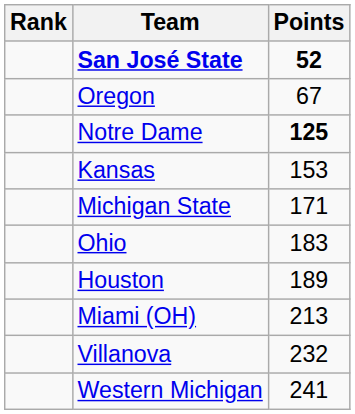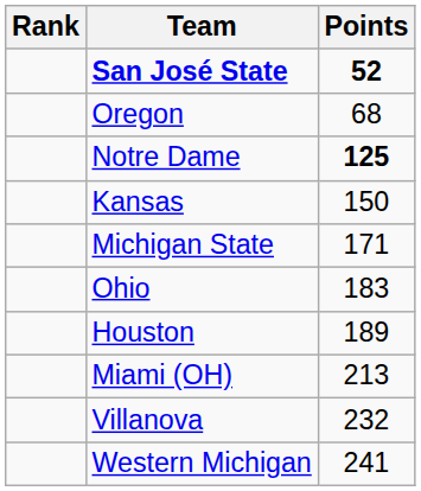 <table class="wikitable sortable" style="text-align:center">
 <tr>
 <th>Rank</th>
 <th>Team</th>
 <th>Points</th>
 </tr>
 <tr>
 <td></td>
 <td align=left><strong><a href='#'>San José State</a></strong></td>
 <td><strong>52</strong></td>
 </tr>
 <tr>
 <td></td>
 <td align=left><a href='#'>Oregon</a></td>
-<td>67</td>
+<td>68</td>
 </tr>
 <tr>
 <td></td>
 <td align=left><a href='#'>Notre Dame</a></td>
 <td><strong>125</strong></td>
 </tr>
 <tr>
 <td></td>
 <td align=left><a href='#'>Kansas</a></td>
-<td>153</td>
+<td>150</td>
 </tr>
 <tr>
 <td></td>
 <td align=left><a href='#'>Michigan State</a></td>
 <td>171</td>
 </tr>
 <tr>
 <td></td>
 <td align=left><a href='#'>Ohio</a></td>
 <td>183</td>
 </tr>
 <tr>
 <td></td>
 <td align=left><a href='#'>Houston</a></td>
 <td>189</td>
 </tr>
 <tr>
 <td></td>
 <td align=left><a href='#'>Miami (OH)</a></td>
 <td>213</td>
 </tr>
 <tr>
 <td></td>
 <td align=left><a href='#'>Villanova</a></td>
 <td>232</td>
 </tr>
 <tr>
 <td></td>
 <td align=left><a href='#'>Western Michigan</a></td>
 <td>241</td>
 </tr>
 </table>
